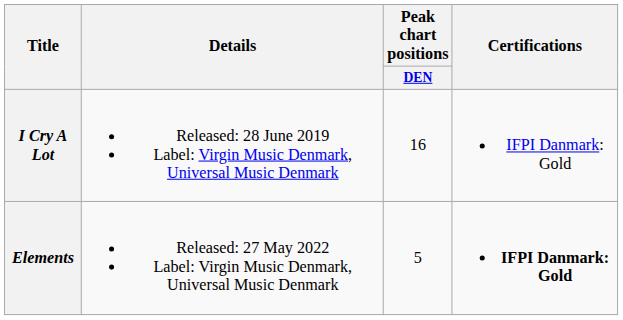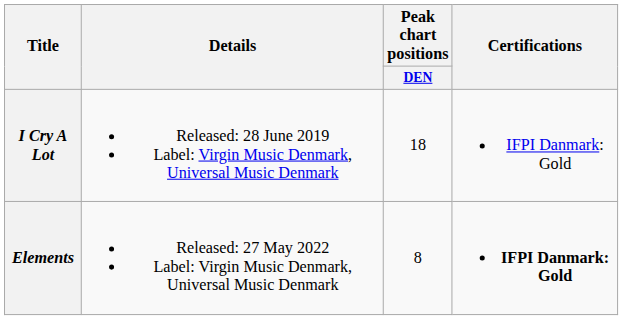 <table class="wikitable plainrowheaders" style="text-align:center;">
 <tr>
 <th scope="col" rowspan="2">Title</th>
 <th scope="col" rowspan="2">Details</th>
 <th scope="col">Peak chart positions</th>
 <th scope="col" rowspan="2">Certifications</th>
 </tr>
 <tr>
 <th scope="col" style="width:3em;font-size:85%;"><a href='#'>DEN</a><br></th>
 </tr>
 <tr>
 <th scope="row"><em>I Cry A Lot</em></th>
 <td><br><ul><li>Released: 28 June 2019</li><li>Label: <a href='#'>Virgin Music Denmark</a>, <a href='#'>Universal Music Denmark</a></li></ul></td>
-<td>16</td>
+<td>18</td>
 <td><br><ul><li><a href='#'>IFPI Danmark</a>: Gold</li></ul></td>
 </tr>
 <tr>
 <th scope="row"><em>Elements</em></th>
 <td><br><ul><li>Released: 27 May 2022</li><li>Label: Virgin Music Denmark, Universal Music Denmark</li></ul></td>
-<td>5</td>
+<td>8</td>
 <td><strong><br><ul><li>IFPI Danmark: Gold</li></ul></strong></td>
 </tr>
 </table>
